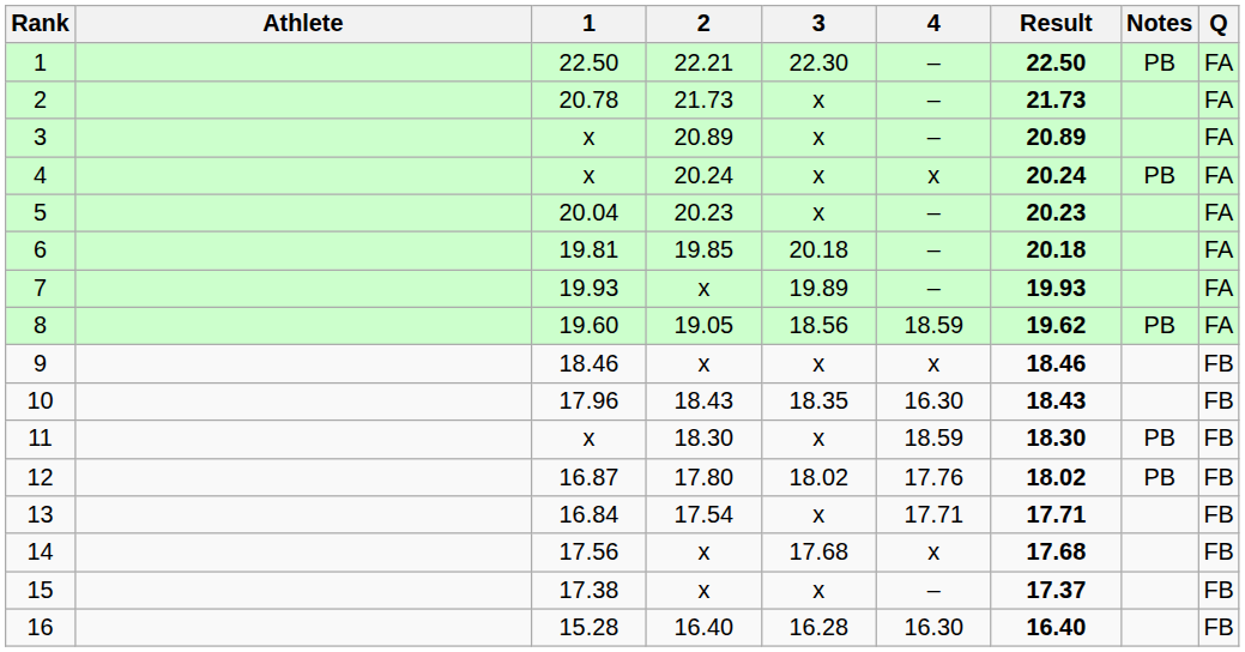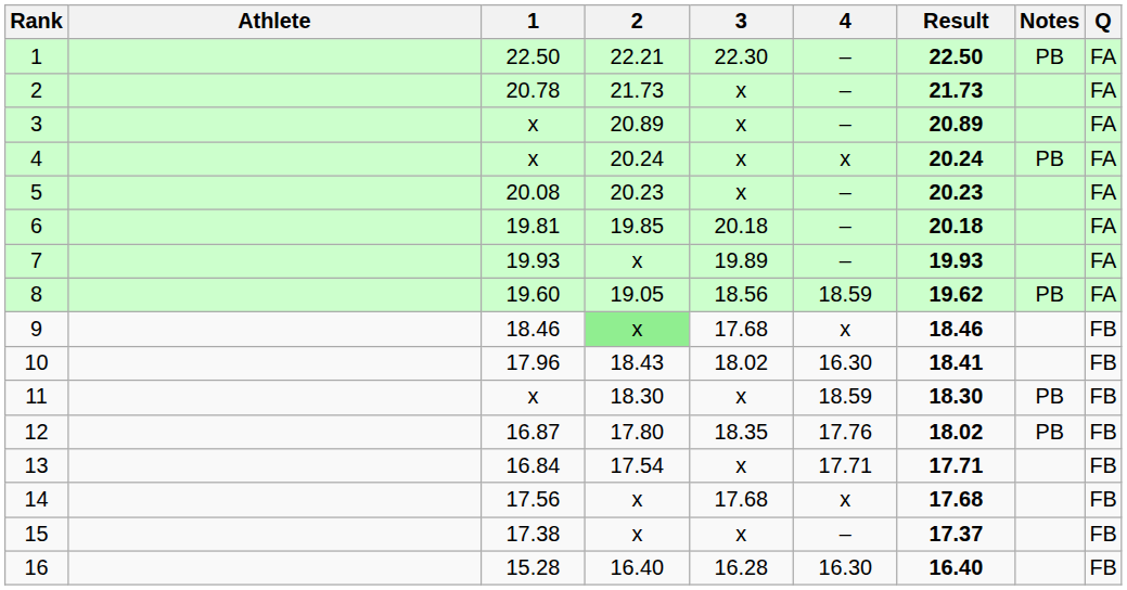 <table class="wikitable sortable" style="text-align:center">
 <tr>
 <th>Rank</th>
 <th width=300>Athlete</th>
 <th width=70>1</th>
 <th width=70>2</th>
 <th width=70>3</th>
 <th width=70>4</th>
 <th width=80>Result</th>
 <th>Notes</th>
 <th>Q</th>
 </tr>
 <tr bgcolor=ccffcc>
 <td>1</td>
 <td align=left></td>
 <td>22.50</td>
 <td>22.21</td>
 <td>22.30</td>
 <td>–</td>
 <td><strong>22.50</strong></td>
 <td>PB</td>
 <td>FA</td>
 </tr>
 <tr bgcolor=ccffcc>
 <td>2</td>
 <td align=left></td>
 <td>20.78</td>
 <td>21.73</td>
 <td>x</td>
 <td>–</td>
 <td><strong>21.73</strong></td>
 <td></td>
 <td>FA</td>
 </tr>
 <tr bgcolor=ccffcc>
 <td>3</td>
 <td align=left></td>
 <td>x</td>
 <td>20.89</td>
 <td>x</td>
 <td>–</td>
 <td><strong>20.89</strong></td>
 <td></td>
 <td>FA</td>
 </tr>
 <tr bgcolor=ccffcc>
 <td>4</td>
 <td align=left></td>
 <td>x</td>
 <td>20.24</td>
 <td>x</td>
 <td>x</td>
 <td><strong>20.24</strong></td>
 <td>PB</td>
 <td>FA</td>
 </tr>
 <tr bgcolor=ccffcc>
 <td>5</td>
 <td align=left></td>
-<td>20.04</td>
+<td>20.08</td>
 <td>20.23</td>
 <td>x</td>
 <td>–</td>
 <td><strong>20.23</strong></td>
 <td></td>
 <td>FA</td>
 </tr>
 <tr bgcolor=ccffcc>
 <td>6</td>
 <td align=left></td>
 <td>19.81</td>
 <td>19.85</td>
 <td>20.18</td>
 <td>–</td>
 <td><strong>20.18</strong></td>
 <td></td>
 <td>FA</td>
 </tr>
 <tr bgcolor=ccffcc>
 <td>7</td>
 <td align=left></td>
 <td>19.93</td>
 <td>x</td>
 <td>19.89</td>
 <td>–</td>
 <td><strong>19.93</strong></td>
 <td></td>
 <td>FA</td>
 </tr>
 <tr bgcolor=ccffcc>
 <td>8</td>
 <td align=left></td>
 <td>19.60</td>
 <td>19.05</td>
 <td>18.56</td>
 <td>18.59</td>
 <td><strong>19.62</strong></td>
 <td>PB</td>
 <td>FA</td>
 </tr>
 <tr>
 <td>9</td>
 <td align=left></td>
 <td>18.46</td>
-<td>x</td>
-<td>x</td>
+<td style="background: lightgreen;">x</td>
+<td>17.68</td>
 <td>x</td>
 <td><strong>18.46</strong></td>
 <td></td>
 <td>FB</td>
 </tr>
 <tr>
 <td>10</td>
 <td align=left></td>
 <td>17.96</td>
 <td>18.43</td>
-<td>18.35</td>
+<td>18.02</td>
 <td>16.30</td>
-<td><strong>18.43</strong></td>
+<td><strong>18.41</strong></td>
 <td></td>
 <td>FB</td>
 </tr>
 <tr>
 <td>11</td>
 <td align=left></td>
 <td>x</td>
 <td>18.30</td>
 <td>x</td>
 <td>18.59</td>
 <td><strong>18.30</strong></td>
 <td>PB</td>
 <td>FB</td>
 </tr>
 <tr>
 <td>12</td>
 <td align=left></td>
 <td>16.87</td>
 <td>17.80</td>
-<td>18.02</td>
+<td>18.35</td>
 <td>17.76</td>
 <td><strong>18.02</strong></td>
 <td>PB</td>
 <td>FB</td>
 </tr>
 <tr>
 <td>13</td>
 <td align=left></td>
 <td>16.84</td>
 <td>17.54</td>
 <td>x</td>
 <td>17.71</td>
 <td><strong>17.71</strong></td>
 <td></td>
 <td>FB</td>
 </tr>
 <tr>
 <td>14</td>
 <td align=left></td>
 <td>17.56</td>
 <td>x</td>
 <td>17.68</td>
 <td>x</td>
 <td><strong>17.68</strong></td>
 <td></td>
 <td>FB</td>
 </tr>
 <tr>
 <td>15</td>
 <td align=left></td>
 <td>17.38</td>
 <td>x</td>
 <td>x</td>
 <td>–</td>
 <td><strong>17.37</strong></td>
 <td></td>
 <td>FB</td>
 </tr>
 <tr>
 <td>16</td>
 <td align=left></td>
 <td>15.28</td>
 <td>16.40</td>
 <td>16.28</td>
 <td>16.30</td>
 <td><strong>16.40</strong></td>
 <td></td>
 <td>FB</td>
 </tr>
 </table>
